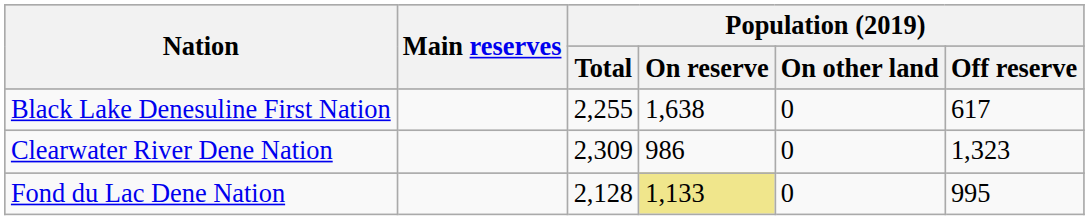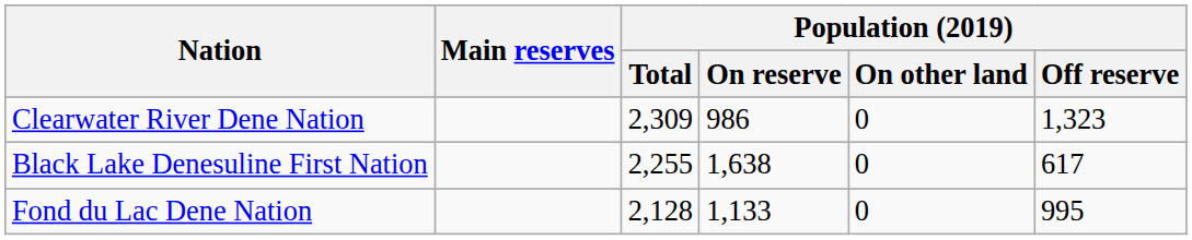 <table class="wikitable sortable">
 <tr>
 <th rowspan="2">Nation</th>
 <th rowspan="2" class=unsortable>Main <a href='#'>reserves</a></th>
 <th colspan="4">Population (2019)</th>
 </tr>
 <tr>
 <th>Total</th>
 <th>On reserve</th>
 <th>On other land</th>
 <th>Off reserve</th>
 </tr>
 <tr>
+<td><a href='#'>Clearwater River Dene Nation</a></td>
+<td></td>
+<td>2,309</td>
+<td>986</td>
+<td>0</td>
+<td>1,323</td>
+</tr>
+<tr>
 <td><a href='#'>Black Lake Denesuline First Nation</a></td>
 <td></td>
 <td>2,255</td>
 <td>1,638</td>
 <td>0</td>
 <td>617</td>
 </tr>
 <tr>
-<td><a href='#'>Clearwater River Dene Nation</a></td>
-<td></td>
-<td>2,309</td>
-<td>986</td>
-<td>0</td>
-<td>1,323</td>
-</tr>
-<tr>
 <td><a href='#'>Fond du Lac Dene Nation</a></td>
 <td></td>
 <td>2,128</td>
-<td style="background: khaki;">1,133</td>
+<td>1,133</td>
 <td>0</td>
 <td>995</td>
 </tr>
 </table>
